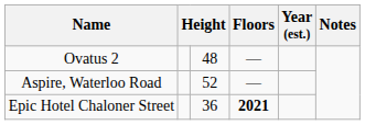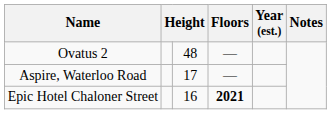 <table class="wikitable sortable">
 <tr>
 <th>Name</th>
 <th colspan=2>Height</th>
 <th>Floors</th>
 <th>Year<br><small>(est.)</small></th>
 <th class="unsortable">Notes</th>
 </tr>
 <tr>
 <td align="center">Ovatus 2</td>
 <td></td>
 <td align="center">48</td>
 <td align="center">—</td>
 <td align="center"></td>
 </tr>
 <tr>
 <td align="center">Aspire, Waterloo Road</td>
 <td></td>
-<td align="center">52</td>
+<td align="center">17</td>
 <td align="center">—</td>
 <td align="center"></td>
 </tr>
 <tr>
 <td align="center">Epic Hotel Chaloner Street</td>
 <td></td>
-<td align="center">36</td>
+<td align="center">16</td>
 <td align="center"><strong>2021</strong></td>
 <td align="center"></td>
 </tr>
 </table>
